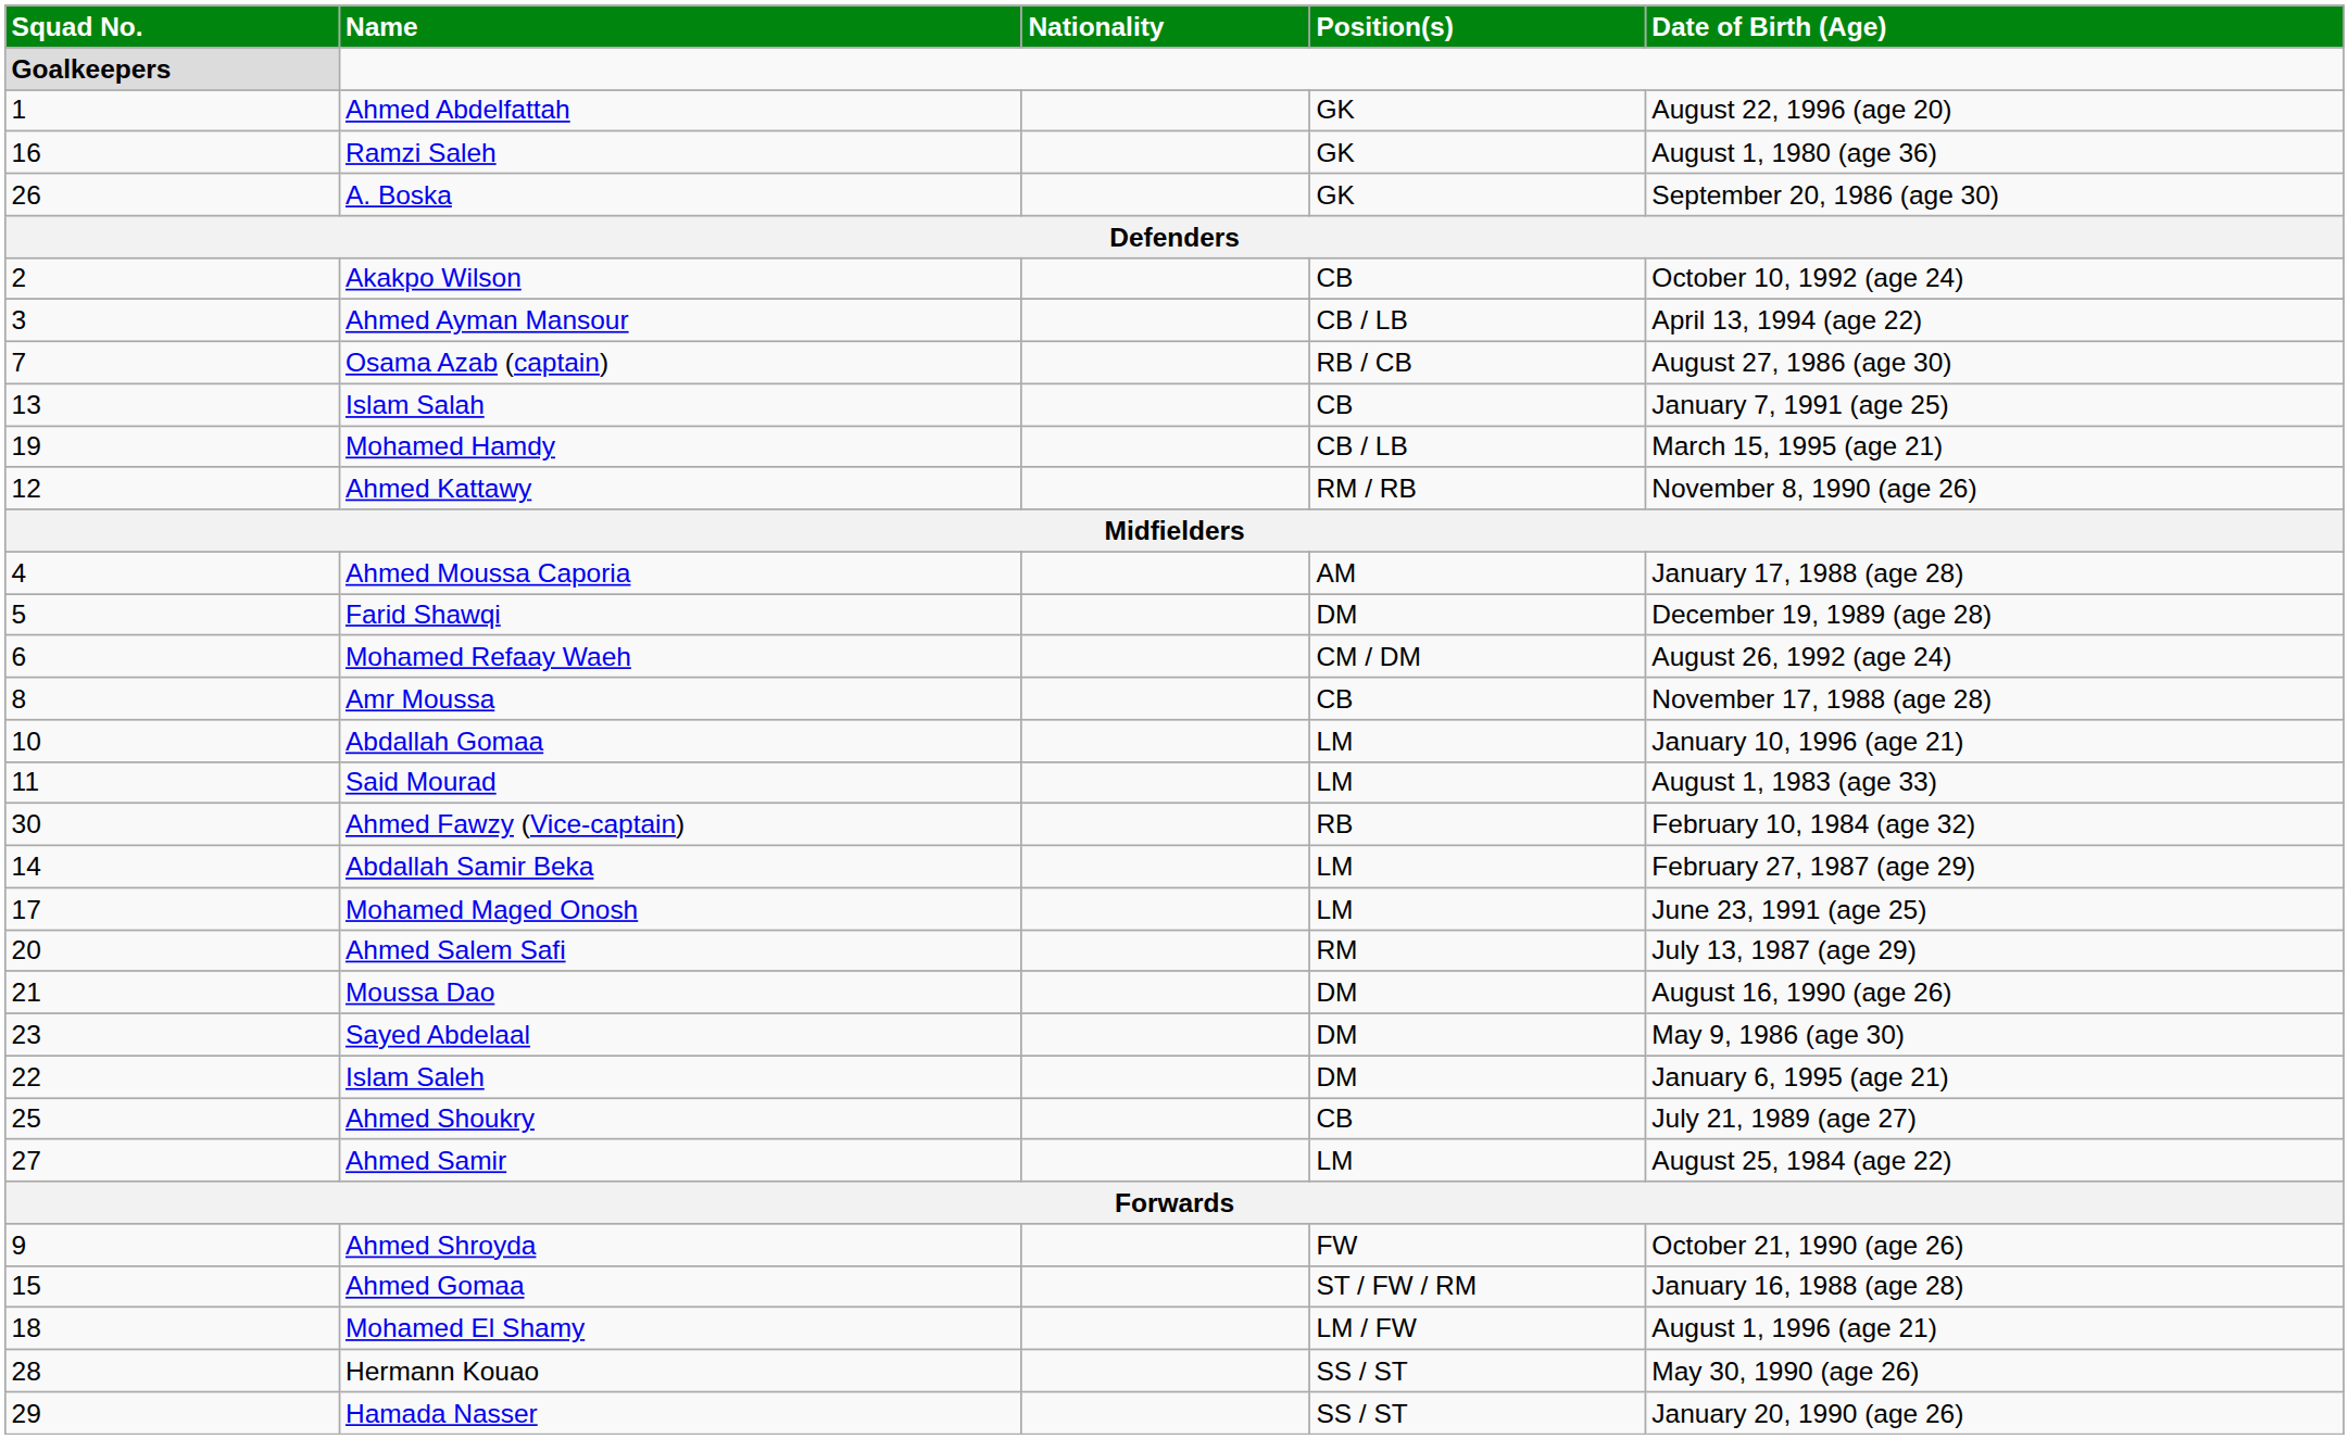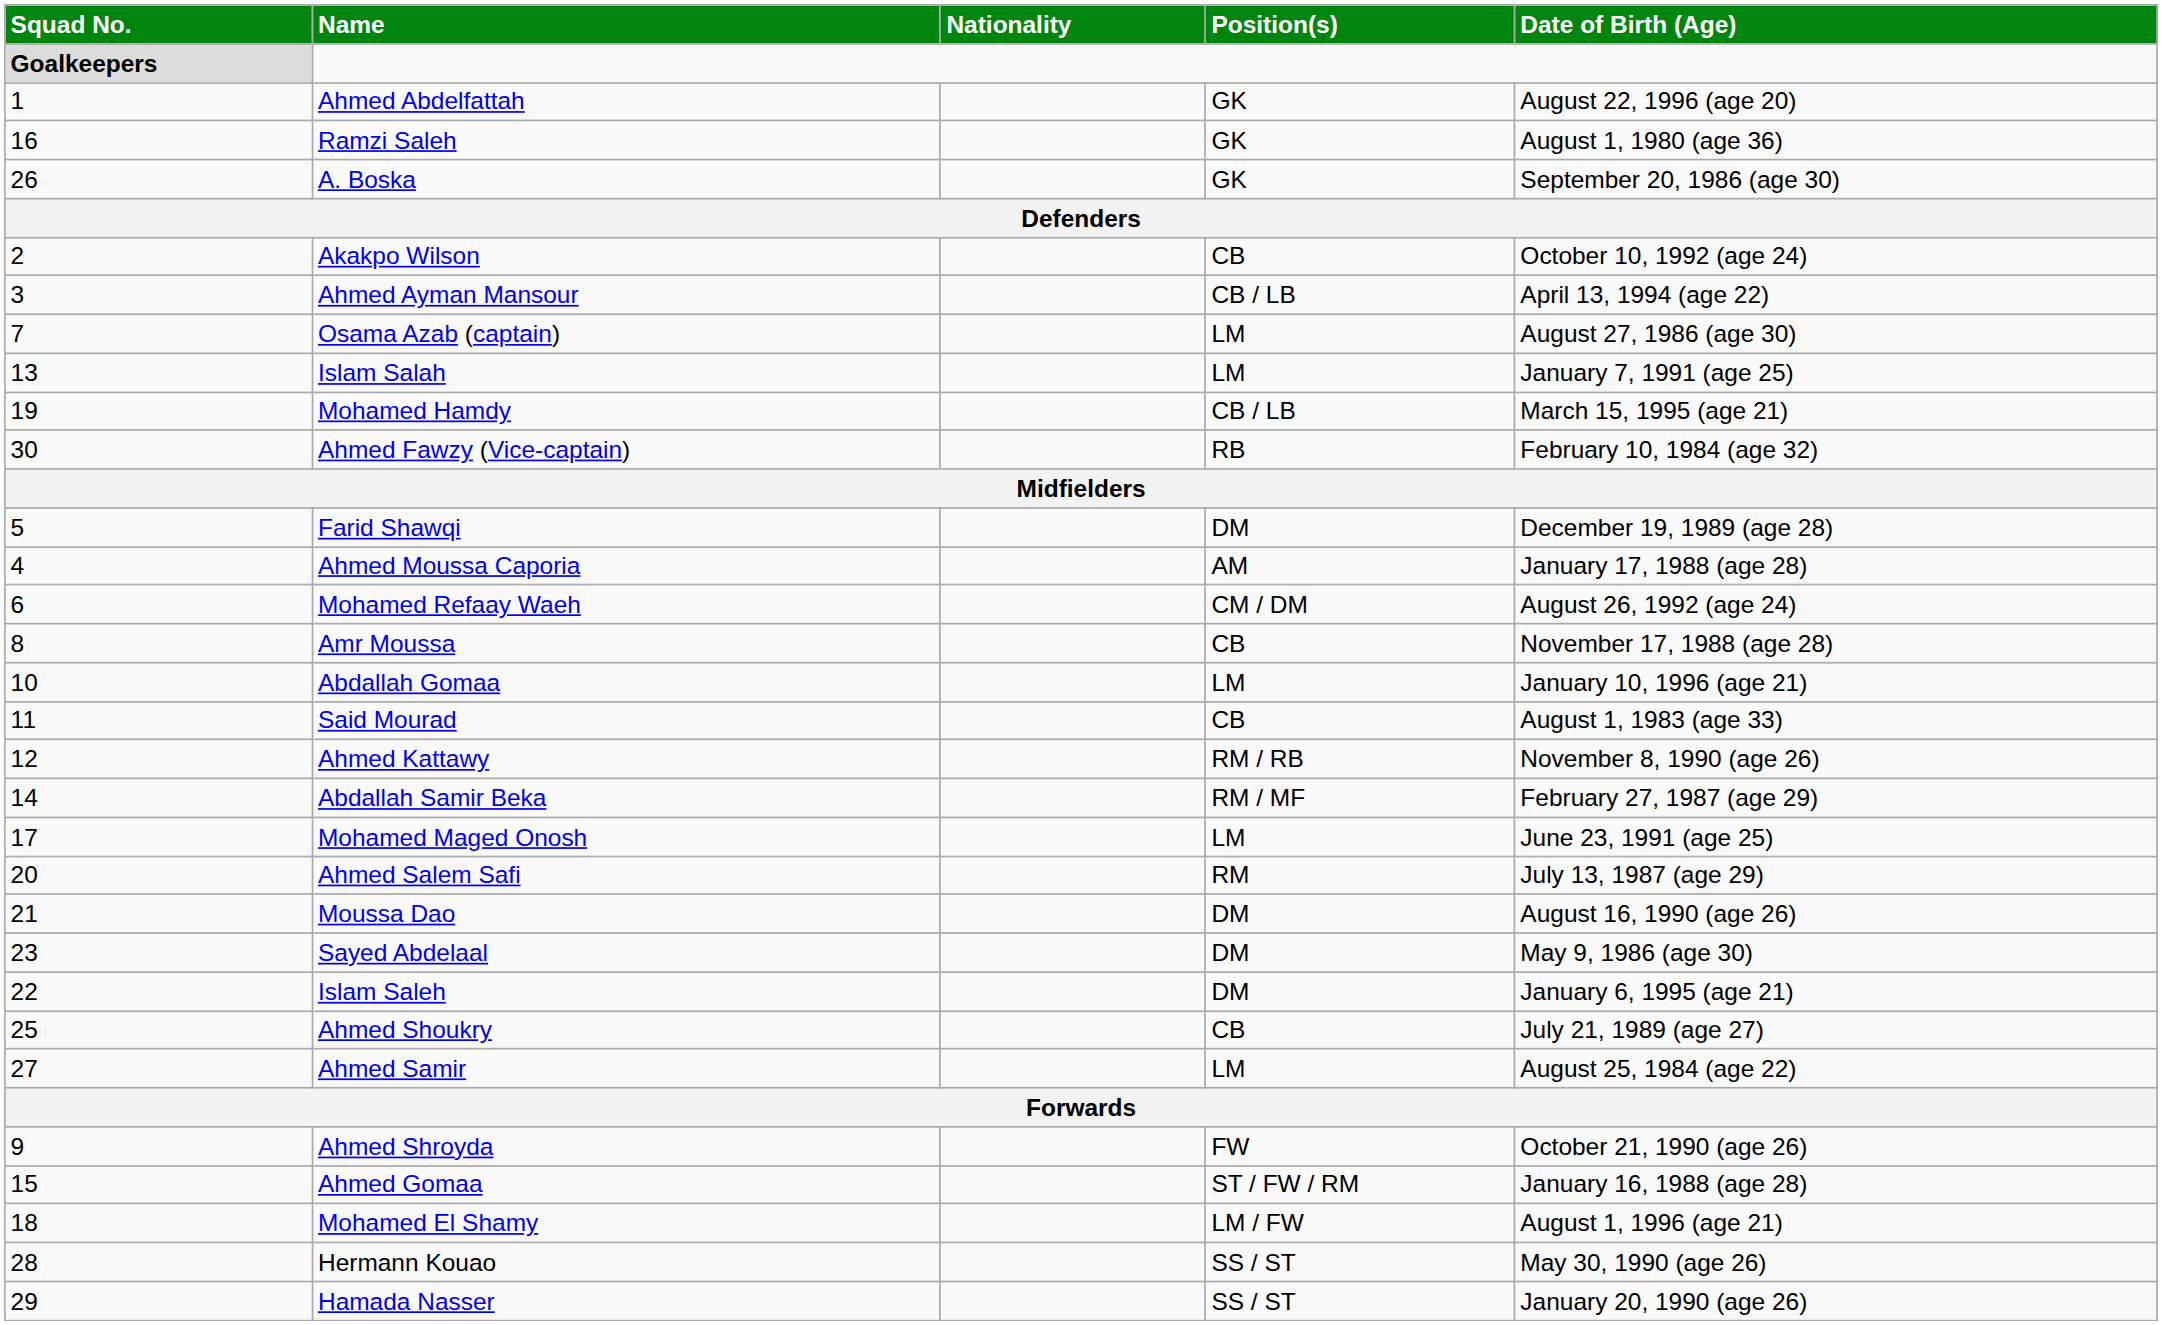 <table class="wikitable" style="text-align:left; font-size:90%; width:80%;">
 <tr>
 <th style="background:#00860E; color:white; text-align:left;">Squad No.</th>
 <th style="background:#00860E; color:white; text-align:left;">Name</th>
 <th style="background:#00860E; color:white; text-align:left;">Nationality</th>
 <th style="background:#00860E; color:white; text-align:left;">Position(s)</th>
 <th style="background:#00860E; color:white; text-align:left;">Date of Birth (Age)</th>
 </tr>
 <tr>
 <th colspan="1" style="background:#dcdcdc; text-align:left;">Goalkeepers</th>
 </tr>
 <tr>
 <td>1</td>
 <td><a href='#'>Ahmed Abdelfattah</a></td>
 <td></td>
 <td>GK</td>
 <td>August 22, 1996 (age 20)</td>
 </tr>
 <tr>
 <td>16</td>
 <td><a href='#'>Ramzi Saleh</a></td>
 <td></td>
 <td>GK</td>
 <td>August 1, 1980 (age 36)</td>
 </tr>
 <tr>
 <td>26</td>
 <td><a href='#'>A. Boska</a></td>
 <td></td>
 <td>GK</td>
 <td>September 20, 1986 (age 30)</td>
 </tr>
 <tr>
 <th colspan="5">Defenders</th>
 </tr>
 <tr>
 <td>2</td>
 <td><a href='#'>Akakpo Wilson</a></td>
 <td></td>
 <td>CB</td>
 <td>October 10, 1992 (age 24)</td>
 </tr>
 <tr>
 <td>3</td>
 <td><a href='#'>Ahmed Ayman Mansour</a></td>
 <td></td>
 <td>CB / LB</td>
 <td>April 13, 1994 (age 22)</td>
 </tr>
 <tr>
 <td>7</td>
 <td><a href='#'>Osama Azab</a> (<a href='#'>captain</a>)</td>
 <td></td>
-<td>RB / CB</td>
+<td>LM</td>
 <td>August 27, 1986 (age 30)</td>
 </tr>
 <tr>
 <td>13</td>
 <td><a href='#'>Islam Salah</a></td>
 <td></td>
-<td>CB</td>
+<td>LM</td>
 <td>January 7, 1991 (age 25)</td>
 </tr>
 <tr>
 <td>19</td>
 <td><a href='#'>Mohamed Hamdy</a></td>
 <td></td>
 <td>CB / LB</td>
 <td>March 15, 1995 (age 21)</td>
 </tr>
 <tr>
-<td>12</td>
-<td><a href='#'>Ahmed Kattawy</a></td>
+<td>30</td>
+<td><a href='#'>Ahmed Fawzy</a> (<a href='#'>Vice-captain</a>)</td>
 <td></td>
-<td>RM / RB</td>
-<td>November 8, 1990 (age 26)</td>
+<td>RB</td>
+<td>February 10, 1984 (age 32)</td>
 </tr>
 <tr>
 <th colspan="5">Midfielders</th>
+</tr>
+<tr>
+<td>5</td>
+<td><a href='#'>Farid Shawqi</a></td>
+<td></td>
+<td>DM</td>
+<td>December 19, 1989 (age 28)</td>
 </tr>
 <tr>
 <td>4</td>
 <td><a href='#'>Ahmed Moussa Caporia</a></td>
 <td></td>
 <td>AM</td>
 <td>January 17, 1988 (age 28)</td>
-</tr>
-<tr>
-<td>5</td>
-<td><a href='#'>Farid Shawqi</a></td>
-<td></td>
-<td>DM</td>
-<td>December 19, 1989 (age 28)</td>
 </tr>
 <tr>
 <td>6</td>
 <td><a href='#'>Mohamed Refaay Waeh</a></td>
 <td></td>
 <td>CM / DM</td>
 <td>August 26, 1992 (age 24)</td>
 </tr>
 <tr>
 <td>8</td>
 <td><a href='#'>Amr Moussa</a></td>
 <td></td>
 <td>CB</td>
 <td>November 17, 1988 (age 28)</td>
 </tr>
 <tr>
 <td>10</td>
 <td><a href='#'>Abdallah Gomaa</a></td>
 <td></td>
 <td>LM</td>
 <td>January 10, 1996 (age 21)</td>
 </tr>
 <tr>
 <td>11</td>
 <td><a href='#'>Said Mourad</a></td>
 <td></td>
-<td>LM</td>
+<td>CB</td>
 <td>August 1, 1983 (age 33)</td>
 </tr>
 <tr>
-<td>30</td>
-<td><a href='#'>Ahmed Fawzy</a> (<a href='#'>Vice-captain</a>)</td>
+<td>12</td>
+<td><a href='#'>Ahmed Kattawy</a></td>
 <td></td>
-<td>RB</td>
-<td>February 10, 1984 (age 32)</td>
+<td>RM / RB</td>
+<td>November 8, 1990 (age 26)</td>
 </tr>
 <tr>
 <td>14</td>
 <td><a href='#'>Abdallah Samir Beka</a></td>
 <td></td>
-<td>LM</td>
+<td>RM / MF</td>
 <td>February 27, 1987 (age 29)</td>
 </tr>
 <tr>
 <td>17</td>
 <td><a href='#'>Mohamed Maged Onosh</a></td>
 <td></td>
 <td>LM</td>
 <td>June 23, 1991 (age 25)</td>
 </tr>
 <tr>
 <td>20</td>
 <td><a href='#'>Ahmed Salem Safi</a></td>
 <td></td>
 <td>RM</td>
 <td>July 13, 1987 (age 29)</td>
 </tr>
 <tr>
 <td>21</td>
 <td><a href='#'>Moussa Dao</a></td>
 <td></td>
 <td>DM</td>
 <td>August 16, 1990 (age 26)</td>
 </tr>
 <tr>
 <td>23</td>
 <td><a href='#'>Sayed Abdelaal</a></td>
 <td></td>
 <td>DM</td>
 <td>May 9, 1986 (age 30)</td>
 </tr>
 <tr>
 <td>22</td>
 <td><a href='#'>Islam Saleh</a></td>
 <td></td>
 <td>DM</td>
 <td>January 6, 1995 (age 21)</td>
 </tr>
 <tr>
 <td>25</td>
 <td><a href='#'>Ahmed Shoukry</a></td>
 <td></td>
 <td>CB</td>
 <td>July 21, 1989 (age 27)</td>
 </tr>
 <tr>
 <td>27</td>
 <td><a href='#'>Ahmed Samir</a></td>
 <td></td>
 <td>LM</td>
 <td>August 25, 1984 (age 22)</td>
 </tr>
 <tr>
 <th colspan="5">Forwards</th>
 </tr>
 <tr>
 <td>9</td>
 <td><a href='#'>Ahmed Shroyda</a></td>
 <td></td>
 <td>FW</td>
 <td>October 21, 1990 (age 26)</td>
 </tr>
 <tr>
 <td>15</td>
 <td><a href='#'>Ahmed Gomaa</a></td>
 <td></td>
 <td>ST / FW / RM</td>
 <td>January 16, 1988 (age 28)</td>
 </tr>
 <tr>
 <td>18</td>
 <td><a href='#'>Mohamed El Shamy</a></td>
 <td></td>
 <td>LM / FW</td>
 <td>August 1, 1996 (age 21)</td>
 </tr>
 <tr>
 <td>28</td>
 <td>Hermann Kouao</td>
 <td></td>
 <td>SS / ST</td>
 <td>May 30, 1990 (age 26)</td>
 </tr>
 <tr>
 <td>29</td>
 <td><a href='#'>Hamada Nasser</a></td>
 <td></td>
 <td>SS / ST</td>
 <td>January 20, 1990 (age 26)</td>
 </tr>
 </table>
